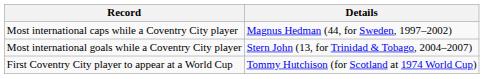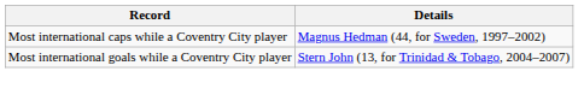 <table class="wikitable">
 <tr>
 <th>Record</th>
 <th>Details</th>
 </tr>
 <tr>
 <td>Most international caps while a Coventry City player</td>
 <td> <a href='#'>Magnus Hedman</a> (44, for <a href='#'>Sweden</a>, 1997–2002)</td>
 </tr>
 <tr>
 <td>Most international goals while a Coventry City player</td>
 <td> <a href='#'>Stern John</a> (13, for <a href='#'>Trinidad & Tobago</a>, 2004–2007)</td>
 </tr>
-<tr>
-<td>First Coventry City player to appear at a World Cup</td>
-<td> <a href='#'>Tommy Hutchison</a> (for <a href='#'>Scotland</a> at <a href='#'>1974 World Cup</a>)</td>
-</tr>
 </table>
